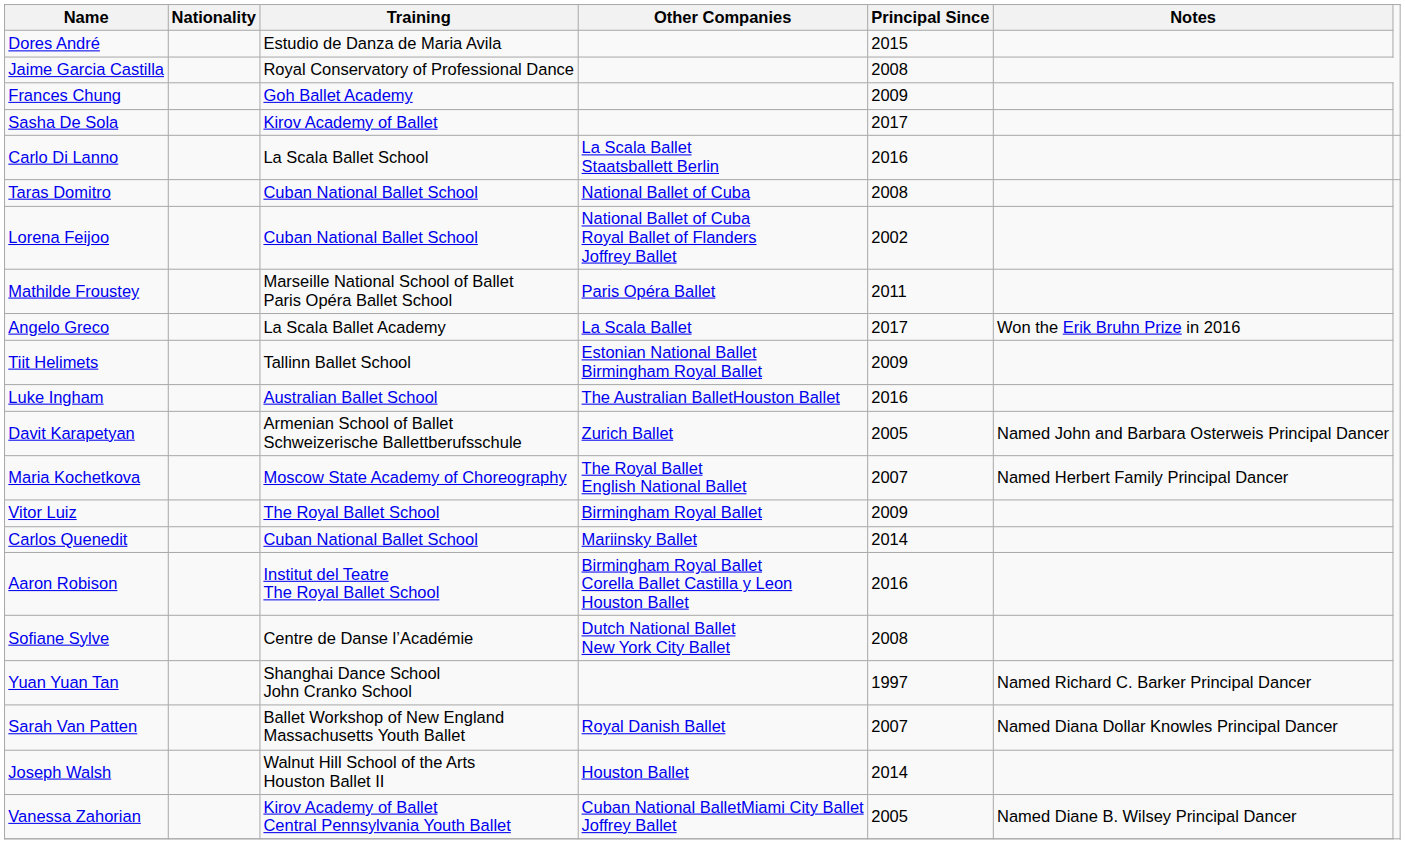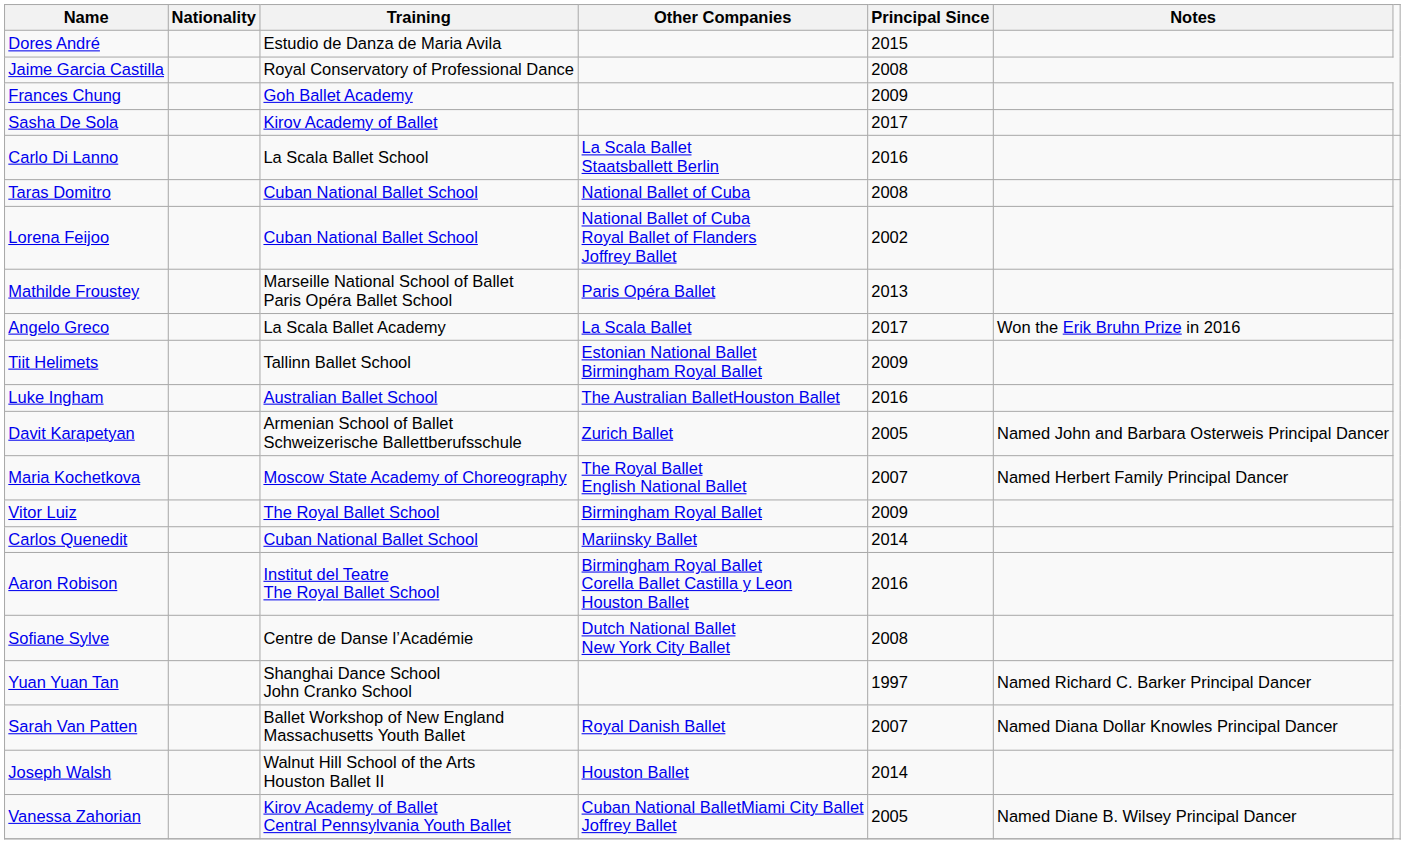 <table class="wikitable sortable">
 <tr>
 <th>Name</th>
 <th>Nationality</th>
 <th>Training</th>
 <th>Other Companies</th>
 <th>Principal Since</th>
 <th>Notes</th>
 </tr>
 <tr>
 <td><a href='#'>Dores André</a></td>
 <td></td>
 <td>Estudio de Danza de Maria Avila</td>
 <td></td>
 <td>2015</td>
 <td></td>
 </tr>
 <tr>
 <td><a href='#'>Jaime Garcia Castilla</a></td>
 <td></td>
 <td>Royal Conservatory of Professional Dance</td>
 <td></td>
 <td>2008</td>
 </tr>
 <tr>
 <td><a href='#'>Frances Chung</a></td>
 <td></td>
 <td><a href='#'>Goh Ballet Academy</a></td>
 <td></td>
 <td>2009</td>
 <td></td>
 </tr>
 <tr>
 <td><a href='#'>Sasha De Sola</a></td>
 <td></td>
 <td><a href='#'>Kirov Academy of Ballet</a></td>
 <td></td>
 <td>2017</td>
 <td></td>
 </tr>
 <tr>
 <td><a href='#'>Carlo Di Lanno</a></td>
 <td></td>
 <td>La Scala Ballet School</td>
 <td><a href='#'>La Scala Ballet</a><br><a href='#'>Staatsballett Berlin</a></td>
 <td>2016</td>
 <td></td>
 <td></td>
 </tr>
 <tr>
 <td><a href='#'>Taras Domitro</a></td>
 <td></td>
 <td><a href='#'>Cuban National Ballet School</a></td>
 <td><a href='#'>National Ballet of Cuba</a></td>
 <td>2008</td>
 <td></td>
 </tr>
 <tr>
 <td><a href='#'>Lorena Feijoo</a></td>
 <td></td>
 <td><a href='#'>Cuban National Ballet School</a></td>
 <td><a href='#'>National Ballet of Cuba</a> <br><a href='#'>Royal Ballet of Flanders</a> <br><a href='#'>Joffrey Ballet</a></td>
 <td>2002</td>
 <td></td>
 </tr>
 <tr>
 <td><a href='#'>Mathilde Froustey</a></td>
 <td></td>
 <td>Marseille National School of Ballet <br>Paris Opéra Ballet School</td>
 <td><a href='#'>Paris Opéra Ballet</a></td>
-<td>2011</td>
+<td>2013</td>
 <td></td>
 </tr>
 <tr>
 <td><a href='#'>Angelo Greco</a></td>
 <td></td>
 <td>La Scala Ballet Academy</td>
 <td><a href='#'>La Scala Ballet</a></td>
 <td>2017</td>
 <td>Won the <a href='#'>Erik Bruhn Prize</a> in 2016</td>
 </tr>
 <tr>
 <td><a href='#'>Tiit Helimets</a></td>
 <td></td>
 <td>Tallinn Ballet School</td>
 <td><a href='#'>Estonian National Ballet</a> <br><a href='#'>Birmingham Royal Ballet</a></td>
 <td>2009</td>
 <td></td>
 </tr>
 <tr>
 <td><a href='#'>Luke Ingham</a></td>
 <td></td>
 <td><a href='#'>Australian Ballet School</a></td>
 <td><a href='#'>The Australian Ballet</a><a href='#'>Houston Ballet</a></td>
 <td>2016</td>
 <td></td>
 </tr>
 <tr>
 <td><a href='#'>Davit Karapetyan</a></td>
 <td></td>
 <td>Armenian School of Ballet <br>Schweizerische Ballettberufsschule</td>
 <td><a href='#'>Zurich Ballet</a></td>
 <td>2005</td>
 <td>Named John and Barbara Osterweis Principal Dancer</td>
 </tr>
 <tr>
 <td><a href='#'>Maria Kochetkova</a></td>
 <td></td>
 <td><a href='#'>Moscow State Academy of Choreography</a></td>
 <td><a href='#'>The Royal Ballet</a> <br><a href='#'>English National Ballet</a></td>
 <td>2007</td>
 <td>Named Herbert Family Principal Dancer</td>
 </tr>
 <tr>
 <td><a href='#'>Vitor Luiz</a></td>
 <td></td>
 <td><a href='#'>The Royal Ballet School</a></td>
 <td><a href='#'>Birmingham Royal Ballet</a></td>
 <td>2009</td>
 <td></td>
 </tr>
 <tr>
 <td><a href='#'>Carlos Quenedit</a></td>
 <td></td>
 <td><a href='#'>Cuban National Ballet School</a></td>
 <td><a href='#'>Mariinsky Ballet</a></td>
 <td>2014</td>
 <td></td>
 </tr>
 <tr>
 <td><a href='#'>Aaron Robison</a></td>
 <td></td>
 <td><a href='#'>Institut del Teatre</a><br><a href='#'>The Royal Ballet School</a></td>
 <td><a href='#'>Birmingham Royal Ballet</a><br><a href='#'>Corella Ballet Castilla y Leon</a><br><a href='#'>Houston Ballet</a></td>
 <td>2016</td>
 <td></td>
 </tr>
 <tr>
 <td><a href='#'>Sofiane Sylve</a></td>
 <td></td>
 <td>Centre de Danse l’Académie</td>
 <td><a href='#'>Dutch National Ballet</a> <br><a href='#'>New York City Ballet</a></td>
 <td>2008</td>
 <td></td>
 </tr>
 <tr>
 <td><a href='#'>Yuan Yuan Tan</a></td>
 <td></td>
 <td>Shanghai Dance School<br>John Cranko School</td>
 <td></td>
 <td>1997</td>
 <td>Named Richard C. Barker Principal Dancer</td>
 </tr>
 <tr>
 <td><a href='#'>Sarah Van Patten</a></td>
 <td></td>
 <td>Ballet Workshop of New England <br>Massachusetts Youth Ballet</td>
 <td><a href='#'>Royal Danish Ballet</a></td>
 <td>2007</td>
 <td>Named Diana Dollar Knowles Principal Dancer</td>
 </tr>
 <tr>
 <td><a href='#'>Joseph Walsh</a></td>
 <td></td>
 <td>Walnut Hill School of the Arts <br>Houston Ballet II</td>
 <td><a href='#'>Houston Ballet</a></td>
 <td>2014</td>
 <td></td>
 </tr>
 <tr>
 <td><a href='#'>Vanessa Zahorian</a></td>
 <td></td>
 <td><a href='#'>Kirov Academy of Ballet</a> <br><a href='#'>Central Pennsylvania Youth Ballet</a></td>
 <td><a href='#'>Cuban National Ballet</a><a href='#'>Miami City Ballet</a><br><a href='#'>Joffrey Ballet</a></td>
 <td>2005</td>
 <td>Named Diane B. Wilsey Principal Dancer</td>
 </tr>
 <tr>
 </tr>
 </table>
